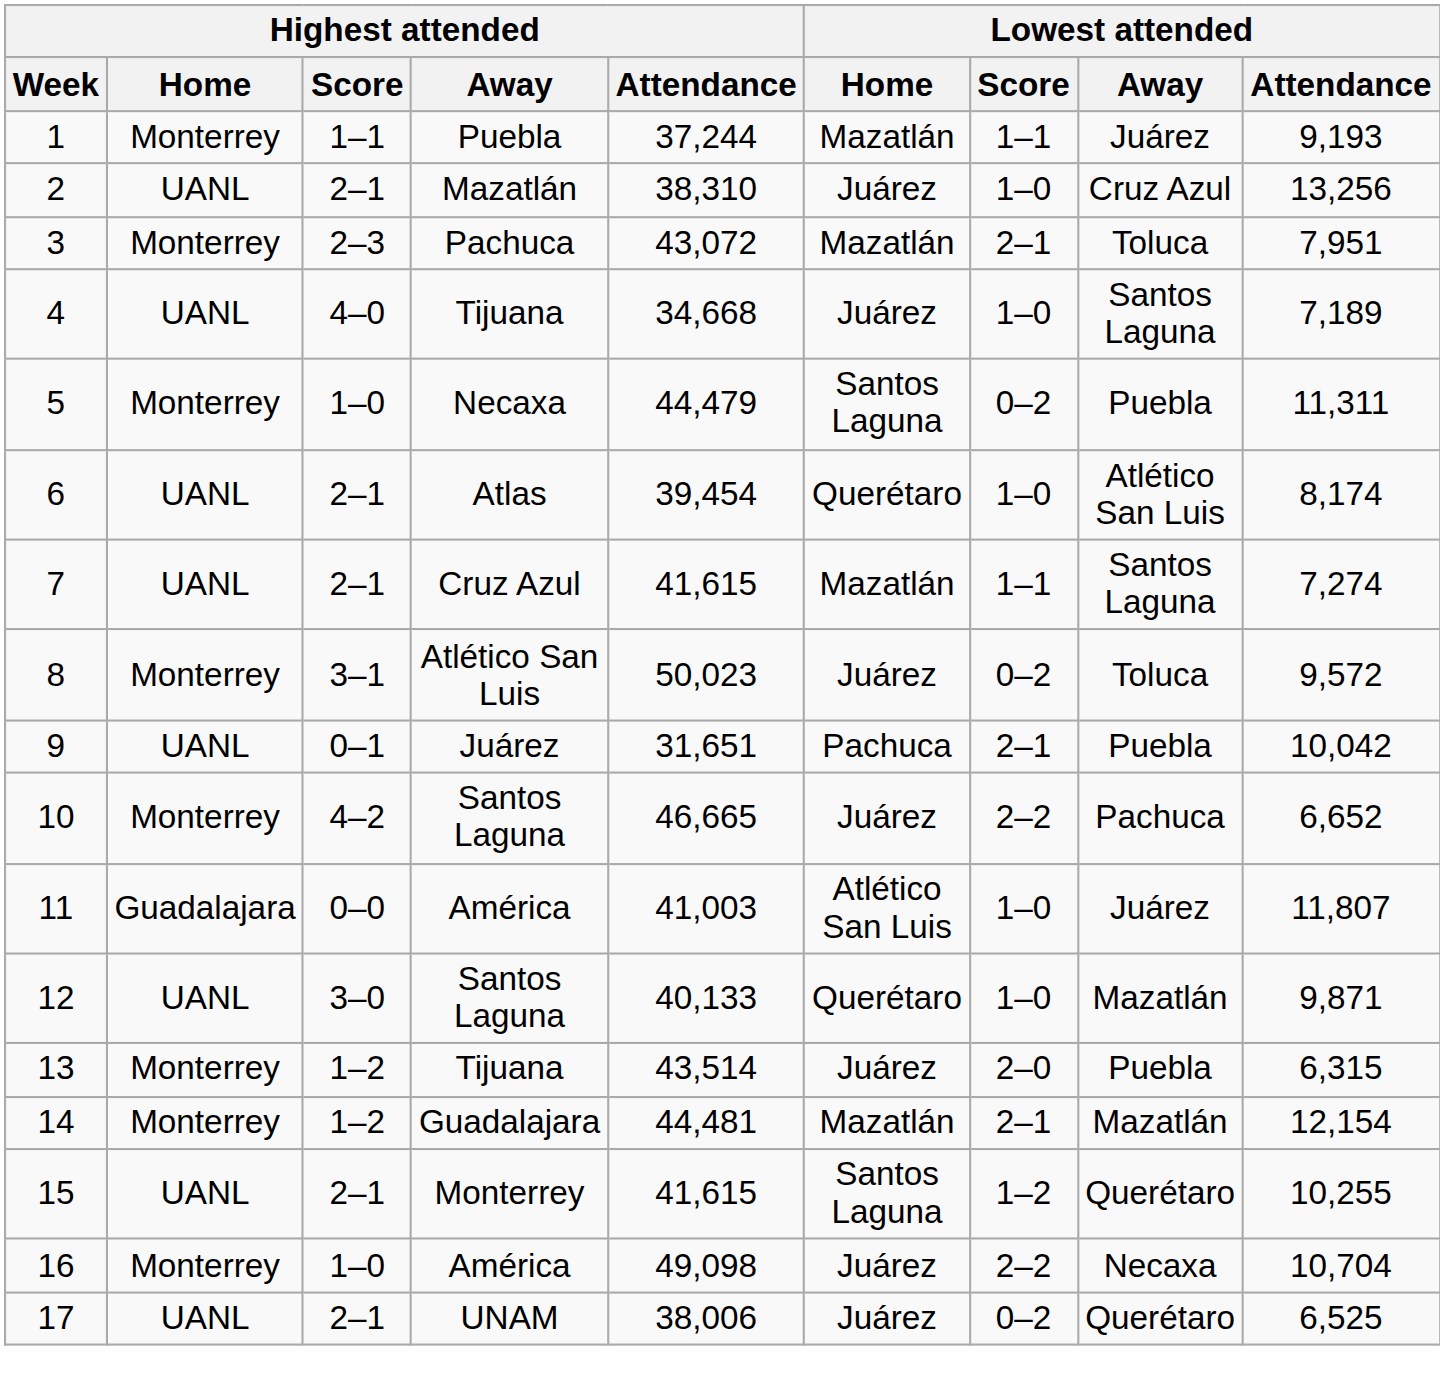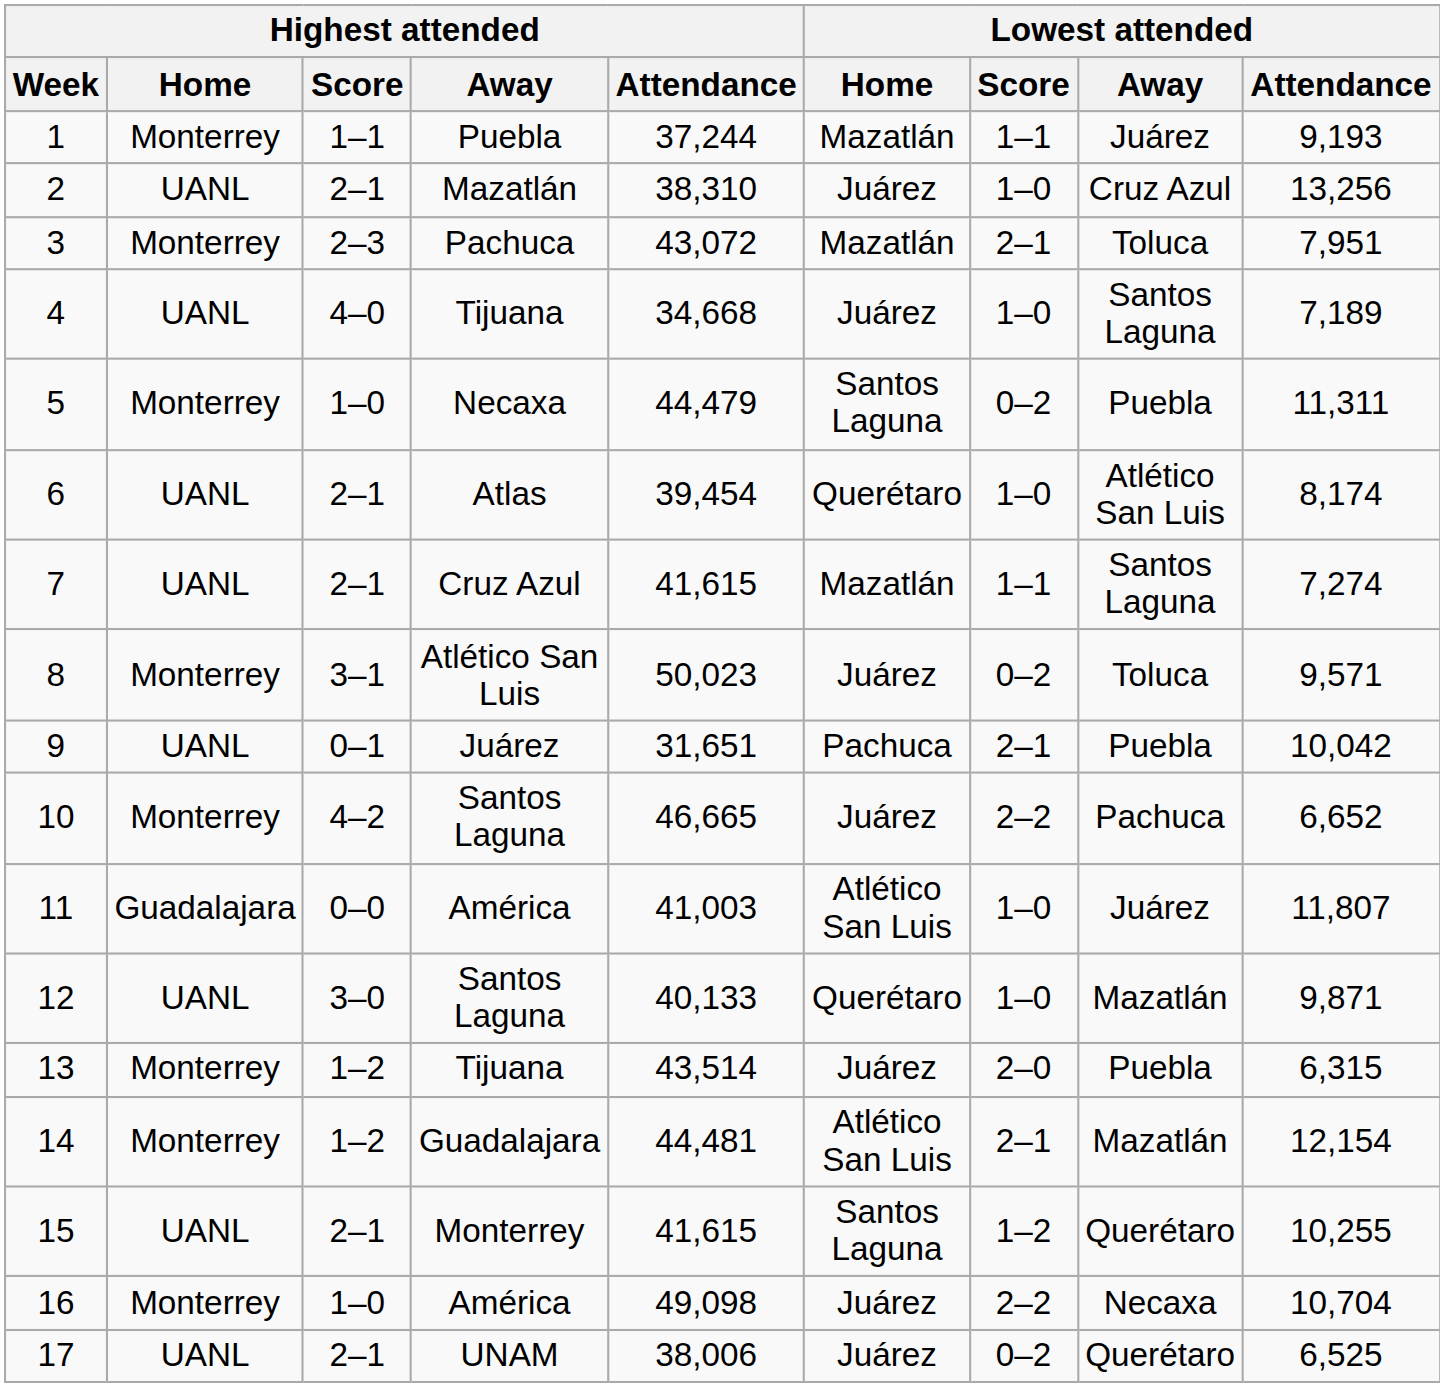 <table class="wikitable" style="text-align:center">
 <tr>
 <th colspan=5>Highest attended</th>
 <th colspan=4>Lowest attended</th>
 </tr>
 <tr>
 <th>Week</th>
 <th class="unsortable" width=120>Home</th>
 <th>Score</th>
 <th class="unsortable" width=120>Away</th>
 <th>Attendance</th>
 <th class="unsortable" width=120>Home</th>
 <th>Score</th>
 <th class="unsortable" width=120>Away</th>
 <th>Attendance</th>
 </tr>
 <tr>
 <td>1</td>
 <td>Monterrey</td>
 <td>1–1</td>
 <td>Puebla</td>
 <td>37,244</td>
 <td>Mazatlán</td>
 <td>1–1</td>
 <td>Juárez</td>
 <td>9,193</td>
 </tr>
 <tr>
 <td>2</td>
 <td>UANL</td>
 <td>2–1</td>
 <td>Mazatlán</td>
 <td>38,310</td>
 <td>Juárez</td>
 <td>1–0</td>
 <td>Cruz Azul</td>
 <td>13,256</td>
 </tr>
 <tr>
 <td>3</td>
 <td>Monterrey</td>
 <td>2–3</td>
 <td>Pachuca</td>
 <td>43,072</td>
 <td>Mazatlán</td>
 <td>2–1</td>
 <td>Toluca</td>
 <td>7,951</td>
 </tr>
 <tr>
 <td>4</td>
 <td>UANL</td>
 <td>4–0</td>
 <td>Tijuana</td>
 <td>34,668</td>
 <td>Juárez</td>
 <td>1–0</td>
 <td>Santos Laguna</td>
 <td>7,189</td>
 </tr>
 <tr>
 <td>5</td>
 <td>Monterrey</td>
 <td>1–0</td>
 <td>Necaxa</td>
 <td>44,479</td>
 <td>Santos Laguna</td>
 <td>0–2</td>
 <td>Puebla</td>
 <td>11,311</td>
 </tr>
 <tr>
 <td>6</td>
 <td>UANL</td>
 <td>2–1</td>
 <td>Atlas</td>
 <td>39,454</td>
 <td>Querétaro</td>
 <td>1–0</td>
 <td>Atlético San Luis</td>
 <td>8,174</td>
 </tr>
 <tr>
 <td>7</td>
 <td>UANL</td>
 <td>2–1</td>
 <td>Cruz Azul</td>
 <td>41,615</td>
 <td>Mazatlán</td>
 <td>1–1</td>
 <td>Santos Laguna</td>
 <td>7,274</td>
 </tr>
 <tr>
 <td>8</td>
 <td>Monterrey</td>
 <td>3–1</td>
 <td>Atlético San Luis</td>
 <td>50,023</td>
 <td>Juárez</td>
 <td>0–2</td>
 <td>Toluca</td>
-<td>9,572</td>
+<td>9,571</td>
 </tr>
 <tr>
 <td>9</td>
 <td>UANL</td>
 <td>0–1</td>
 <td>Juárez</td>
 <td>31,651</td>
 <td>Pachuca</td>
 <td>2–1</td>
 <td>Puebla</td>
 <td>10,042</td>
 </tr>
 <tr>
 <td>10</td>
 <td>Monterrey</td>
 <td>4–2</td>
 <td>Santos Laguna</td>
 <td>46,665</td>
 <td>Juárez</td>
 <td>2–2</td>
 <td>Pachuca</td>
 <td>6,652</td>
 </tr>
 <tr>
 <td>11</td>
 <td>Guadalajara</td>
 <td>0–0</td>
 <td>América</td>
 <td>41,003</td>
 <td>Atlético San Luis</td>
 <td>1–0</td>
 <td>Juárez</td>
 <td>11,807</td>
 </tr>
 <tr>
 <td>12</td>
 <td>UANL</td>
 <td>3–0</td>
 <td>Santos Laguna</td>
 <td>40,133</td>
 <td>Querétaro</td>
 <td>1–0</td>
 <td>Mazatlán</td>
 <td>9,871</td>
 </tr>
 <tr>
 <td>13</td>
 <td>Monterrey</td>
 <td>1–2</td>
 <td>Tijuana</td>
 <td>43,514</td>
 <td>Juárez</td>
 <td>2–0</td>
 <td>Puebla</td>
 <td>6,315</td>
 </tr>
 <tr>
 <td>14</td>
 <td>Monterrey</td>
 <td>1–2</td>
 <td>Guadalajara</td>
 <td>44,481</td>
-<td>Mazatlán</td>
+<td>Atlético San Luis</td>
 <td>2–1</td>
 <td>Mazatlán</td>
 <td>12,154</td>
 </tr>
 <tr>
 <td>15</td>
 <td>UANL</td>
 <td>2–1</td>
 <td>Monterrey</td>
 <td>41,615</td>
 <td>Santos Laguna</td>
 <td>1–2</td>
 <td>Querétaro</td>
 <td>10,255</td>
 </tr>
 <tr>
 <td>16</td>
 <td>Monterrey</td>
 <td>1–0</td>
 <td>América</td>
 <td>49,098</td>
 <td>Juárez</td>
 <td>2–2</td>
 <td>Necaxa</td>
 <td>10,704</td>
 </tr>
 <tr>
 <td>17</td>
 <td>UANL</td>
 <td>2–1</td>
 <td>UNAM</td>
 <td>38,006</td>
 <td>Juárez</td>
 <td>0–2</td>
 <td>Querétaro</td>
 <td>6,525</td>
 </tr>
 </table>
